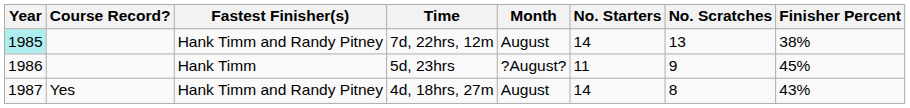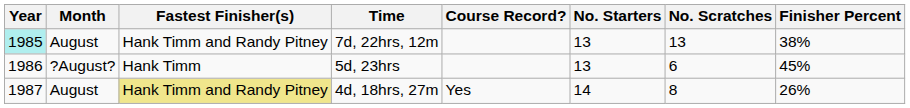 <table class="wikitable">
 <tr>
 <th>Year</th>
-<th>Course Record?</th>
+<th>Month</th>
 <th>Fastest Finisher(s)</th>
 <th>Time</th>
-<th>Month</th>
+<th>Course Record?</th>
 <th>No. Starters</th>
 <th>No. Scratches</th>
 <th>Finisher Percent</th>
 </tr>
 <tr>
 <td style="background: paleturquoise;">1985</td>
-<td></td>
+<td>August</td>
 <td>Hank Timm and Randy Pitney</td>
 <td>7d, 22hrs, 12m</td>
-<td>August</td>
-<td>14</td>
+<td></td>
+<td>13</td>
 <td>13</td>
 <td>38%</td>
 </tr>
 <tr>
 <td>1986</td>
-<td></td>
+<td>?August?</td>
 <td>Hank Timm</td>
 <td>5d, 23hrs</td>
-<td>?August?</td>
-<td>11</td>
-<td>9</td>
+<td></td>
+<td>13</td>
+<td>6</td>
 <td>45%</td>
 </tr>
 <tr>
 <td>1987</td>
+<td>August</td>
+<td style="background: khaki;">Hank Timm and Randy Pitney</td>
+<td>4d, 18hrs, 27m</td>
 <td>Yes</td>
-<td>Hank Timm and Randy Pitney</td>
-<td>4d, 18hrs, 27m</td>
-<td>August</td>
 <td>14</td>
 <td>8</td>
-<td>43%</td>
+<td>26%</td>
 </tr>
 </table>
